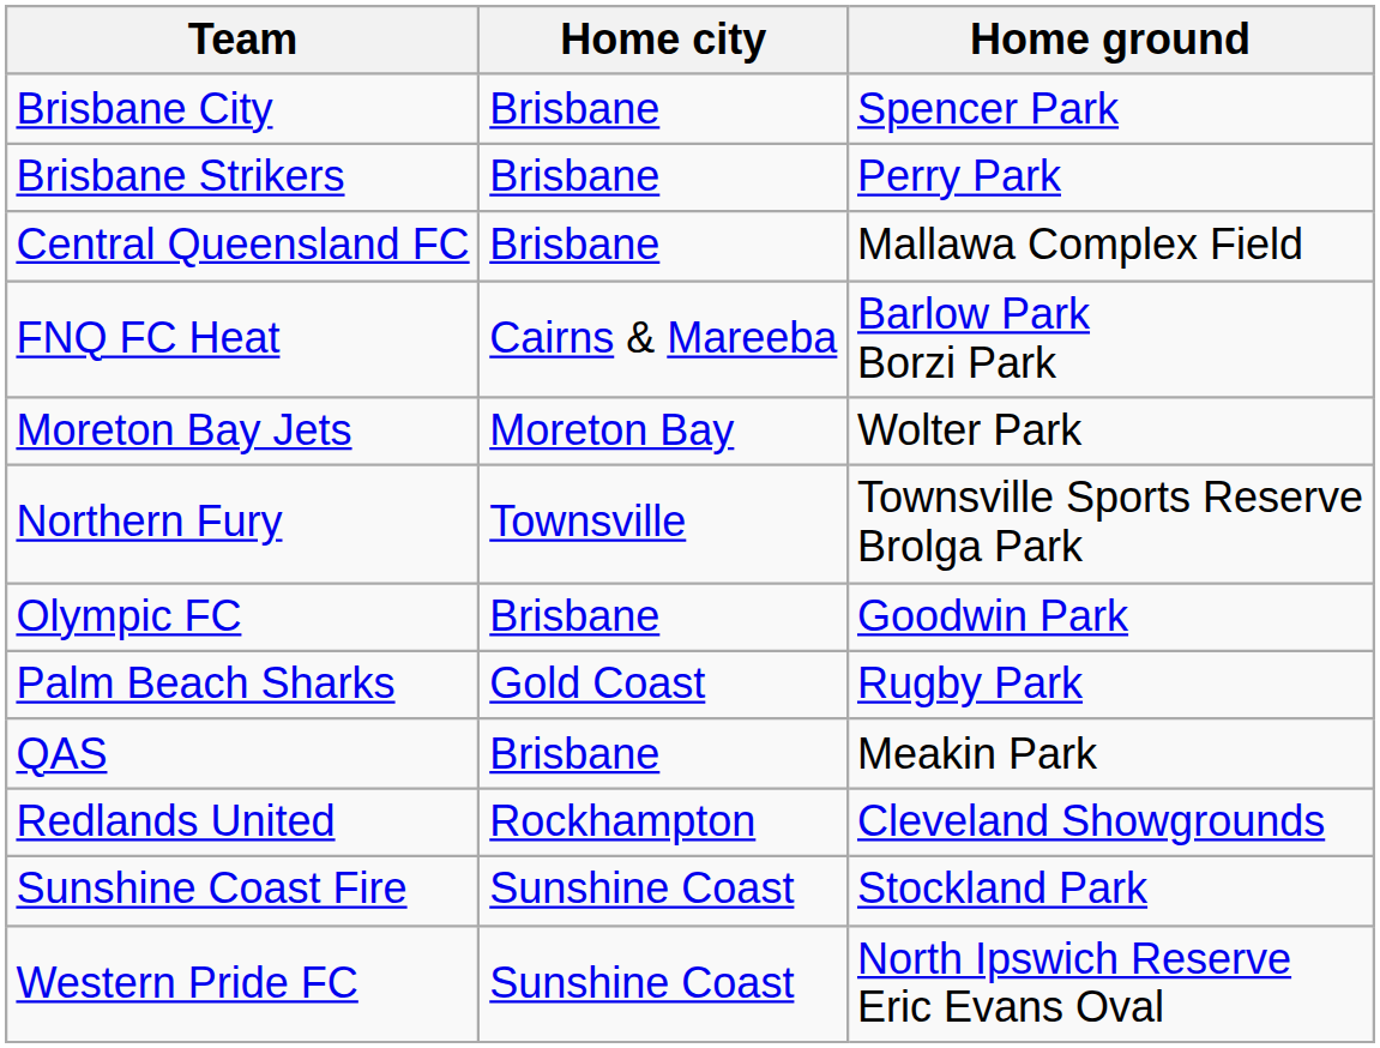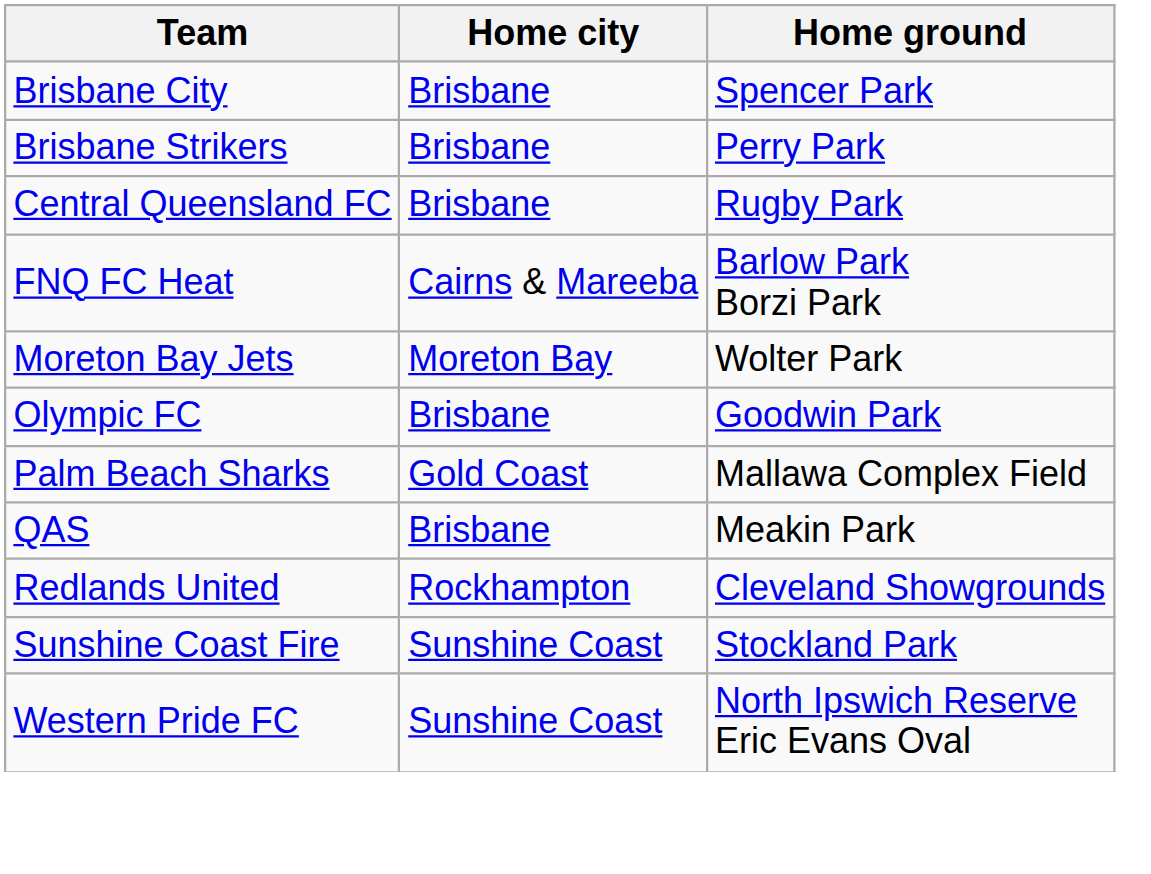 <table class="wikitable sortable">
 <tr>
 <th>Team</th>
 <th>Home city</th>
 <th>Home ground</th>
 </tr>
 <tr>
 <td><a href='#'>Brisbane City</a></td>
 <td><a href='#'>Brisbane</a></td>
 <td><a href='#'>Spencer Park</a></td>
 </tr>
 <tr>
 <td><a href='#'>Brisbane Strikers</a></td>
 <td><a href='#'>Brisbane</a></td>
 <td><a href='#'>Perry Park</a></td>
 </tr>
 <tr>
 <td><a href='#'>Central Queensland FC</a></td>
 <td><a href='#'>Brisbane</a></td>
-<td>Mallawa Complex Field</td>
+<td><a href='#'>Rugby Park</a></td>
 </tr>
 <tr>
 <td><a href='#'>FNQ FC Heat</a></td>
 <td><a href='#'>Cairns</a> & <a href='#'>Mareeba</a></td>
 <td><a href='#'>Barlow Park</a> <br>Borzi Park</td>
 </tr>
 <tr>
 <td><a href='#'>Moreton Bay Jets</a></td>
 <td><a href='#'>Moreton Bay</a></td>
 <td>Wolter Park</td>
 </tr>
 <tr>
-<td><a href='#'>Northern Fury</a></td>
-<td><a href='#'>Townsville</a></td>
-<td>Townsville Sports Reserve <br>Brolga Park</td>
-</tr>
-<tr>
 <td><a href='#'>Olympic FC</a></td>
 <td><a href='#'>Brisbane</a></td>
 <td><a href='#'>Goodwin Park</a></td>
 </tr>
 <tr>
 <td><a href='#'>Palm Beach Sharks</a></td>
 <td><a href='#'>Gold Coast</a></td>
-<td><a href='#'>Rugby Park</a></td>
+<td>Mallawa Complex Field</td>
 </tr>
 <tr>
 <td><a href='#'>QAS</a></td>
 <td><a href='#'>Brisbane</a></td>
 <td>Meakin Park</td>
 </tr>
 <tr>
 <td><a href='#'>Redlands United</a></td>
 <td><a href='#'>Rockhampton</a></td>
 <td><a href='#'>Cleveland Showgrounds</a></td>
 </tr>
 <tr>
 <td><a href='#'>Sunshine Coast Fire</a></td>
 <td><a href='#'>Sunshine Coast</a></td>
 <td><a href='#'>Stockland Park</a></td>
 </tr>
 <tr>
 <td><a href='#'>Western Pride FC</a></td>
 <td><a href='#'>Sunshine Coast</a></td>
 <td><a href='#'>North Ipswich Reserve</a> <br>Eric Evans Oval</td>
 </tr>
 </table>
